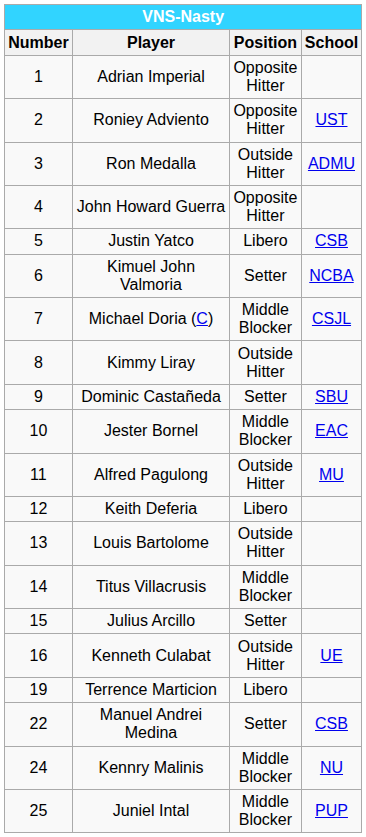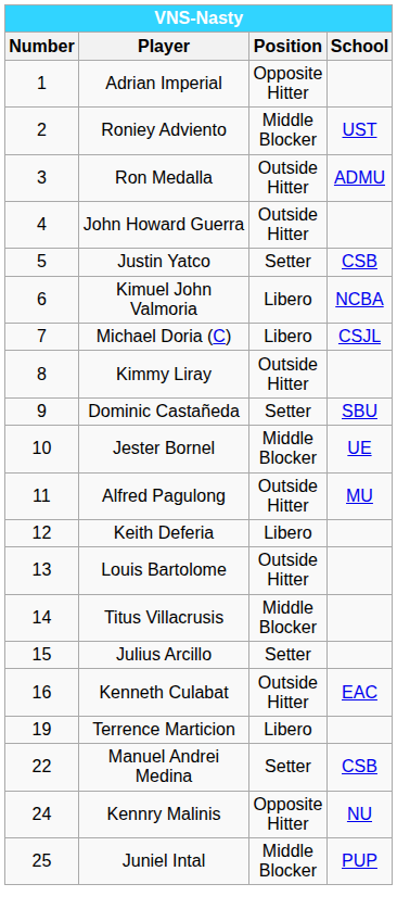 <table class="wikitable sortable" style="text-align:center;">
 <tr>
 <th colspan="4" style= "background: #31D4FF; color: #FFFFFF; text-align: center"><strong>VNS-Nasty</strong></th>
 </tr>
 <tr>
 <th width=10px>Number</th>
 <th width=150px>Player</th>
 <th width=50px>Position</th>
 <th width=25px>School</th>
 </tr>
 <tr>
 <td style="text-align:center;">1</td>
 <td>Adrian Imperial</td>
 <td>Opposite Hitter</td>
 <td></td>
 </tr>
 <tr>
 <td style="text-align:center;">2</td>
 <td>Roniey Adviento</td>
-<td>Opposite Hitter</td>
+<td>Middle Blocker</td>
 <td><a href='#'>UST</a></td>
 </tr>
 <tr>
 <td style="text-align:center;">3</td>
 <td>Ron Medalla</td>
 <td>Outside Hitter</td>
 <td><a href='#'>ADMU</a></td>
 </tr>
 <tr>
 <td style="text-align:center;">4</td>
 <td>John Howard Guerra</td>
-<td>Opposite Hitter</td>
+<td>Outside Hitter</td>
 <td></td>
 </tr>
 <tr>
 <td style="text-align:center;">5</td>
 <td>Justin Yatco</td>
-<td>Libero</td>
+<td>Setter</td>
 <td><a href='#'>CSB</a></td>
 </tr>
 <tr>
 <td style="text-align:center;">6</td>
 <td>Kimuel John Valmoria</td>
-<td>Setter</td>
+<td>Libero</td>
 <td><a href='#'>NCBA</a></td>
 </tr>
 <tr>
 <td style="text-align:center;">7</td>
 <td>Michael Doria (<a href='#'>C</a>)</td>
-<td>Middle Blocker</td>
+<td>Libero</td>
 <td><a href='#'>CSJL</a></td>
 </tr>
 <tr>
 <td style="text-align:center;">8</td>
 <td>Kimmy Liray</td>
 <td>Outside Hitter</td>
 <td></td>
 </tr>
 <tr>
 <td style="text-align:center;">9</td>
 <td>Dominic Castañeda</td>
 <td>Setter</td>
 <td><a href='#'>SBU</a></td>
 </tr>
 <tr>
 <td style="text-align:center;">10</td>
 <td>Jester Bornel</td>
 <td>Middle Blocker</td>
-<td><a href='#'>EAC</a></td>
+<td><a href='#'>UE</a></td>
 </tr>
 <tr>
 <td style="text-align:center;">11</td>
 <td>Alfred Pagulong</td>
 <td>Outside Hitter</td>
 <td><a href='#'>MU</a></td>
 </tr>
 <tr>
 <td style="text-align:center;">12</td>
 <td>Keith Deferia</td>
 <td>Libero</td>
 <td></td>
 </tr>
 <tr>
 <td style="text-align:center;">13</td>
 <td>Louis Bartolome</td>
 <td>Outside Hitter</td>
 <td></td>
 </tr>
 <tr>
 <td style="text-align:center;">14</td>
 <td>Titus Villacrusis</td>
 <td>Middle Blocker</td>
 <td></td>
 </tr>
 <tr>
 <td style="text-align:center;">15</td>
 <td>Julius Arcillo</td>
 <td>Setter</td>
 <td></td>
 </tr>
 <tr>
 <td style="text-align:center;">16</td>
 <td>Kenneth Culabat</td>
 <td>Outside Hitter</td>
-<td><a href='#'>UE</a></td>
+<td><a href='#'>EAC</a></td>
 </tr>
 <tr>
 <td style="text-align:center;">19</td>
 <td>Terrence Marticion</td>
 <td>Libero</td>
 <td></td>
 </tr>
 <tr>
 <td style="text-align:center;">22</td>
 <td>Manuel Andrei Medina</td>
 <td>Setter</td>
 <td><a href='#'>CSB</a></td>
 </tr>
 <tr>
 <td style="text-align:center;">24</td>
 <td>Kennry Malinis</td>
-<td>Middle Blocker</td>
+<td>Opposite Hitter</td>
 <td><a href='#'>NU</a></td>
 </tr>
 <tr>
 <td style="text-align:center;">25</td>
 <td>Juniel Intal</td>
 <td>Middle Blocker</td>
 <td><a href='#'>PUP</a></td>
 </tr>
 </table>
